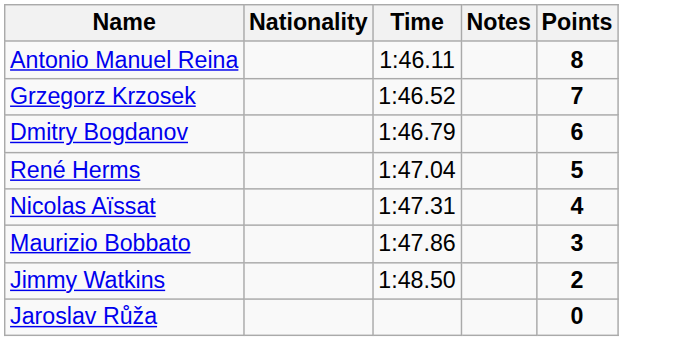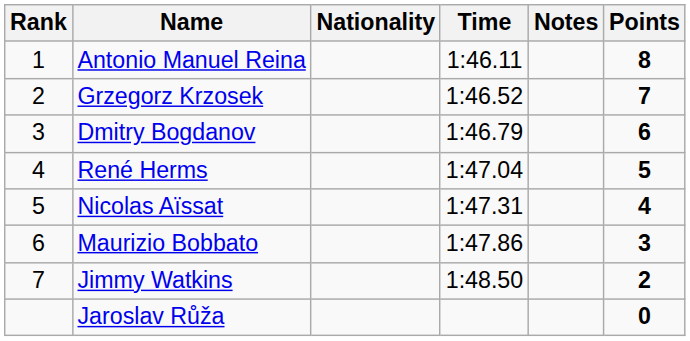 <table class="wikitable sortable" style="text-align:center">
 <tr>
+<th>Rank</th>
 <th>Name</th>
 <th>Nationality</th>
 <th>Time</th>
 <th>Notes</th>
 <th>Points</th>
 </tr>
 <tr>
+<td>1</td>
 <td align=left><a href='#'>Antonio Manuel Reina</a></td>
 <td align=left></td>
 <td>1:46.11</td>
 <td></td>
 <td><strong>8</strong></td>
 </tr>
 <tr>
+<td>2</td>
 <td align=left><a href='#'>Grzegorz Krzosek</a></td>
 <td align=left></td>
 <td>1:46.52</td>
 <td></td>
 <td><strong>7</strong></td>
 </tr>
 <tr>
+<td>3</td>
 <td align=left><a href='#'>Dmitry Bogdanov</a></td>
 <td align=left></td>
 <td>1:46.79</td>
 <td></td>
 <td><strong>6</strong></td>
 </tr>
 <tr>
+<td>4</td>
 <td align=left><a href='#'>René Herms</a></td>
 <td align=left></td>
 <td>1:47.04</td>
 <td></td>
 <td><strong>5</strong></td>
 </tr>
 <tr>
+<td>5</td>
 <td align=left><a href='#'>Nicolas Aïssat</a></td>
 <td align=left></td>
 <td>1:47.31</td>
 <td></td>
 <td><strong>4</strong></td>
 </tr>
 <tr>
+<td>6</td>
 <td align=left><a href='#'>Maurizio Bobbato</a></td>
 <td align=left></td>
 <td>1:47.86</td>
 <td></td>
 <td><strong>3</strong></td>
 </tr>
 <tr>
+<td>7</td>
 <td align=left><a href='#'>Jimmy Watkins</a></td>
 <td align=left></td>
 <td>1:48.50</td>
 <td></td>
 <td><strong>2</strong></td>
 </tr>
 <tr>
+<td></td>
 <td align=left><a href='#'>Jaroslav Růža</a></td>
 <td align=left></td>
 <td></td>
 <td></td>
 <td><strong>0</strong></td>
 </tr>
 </table>
